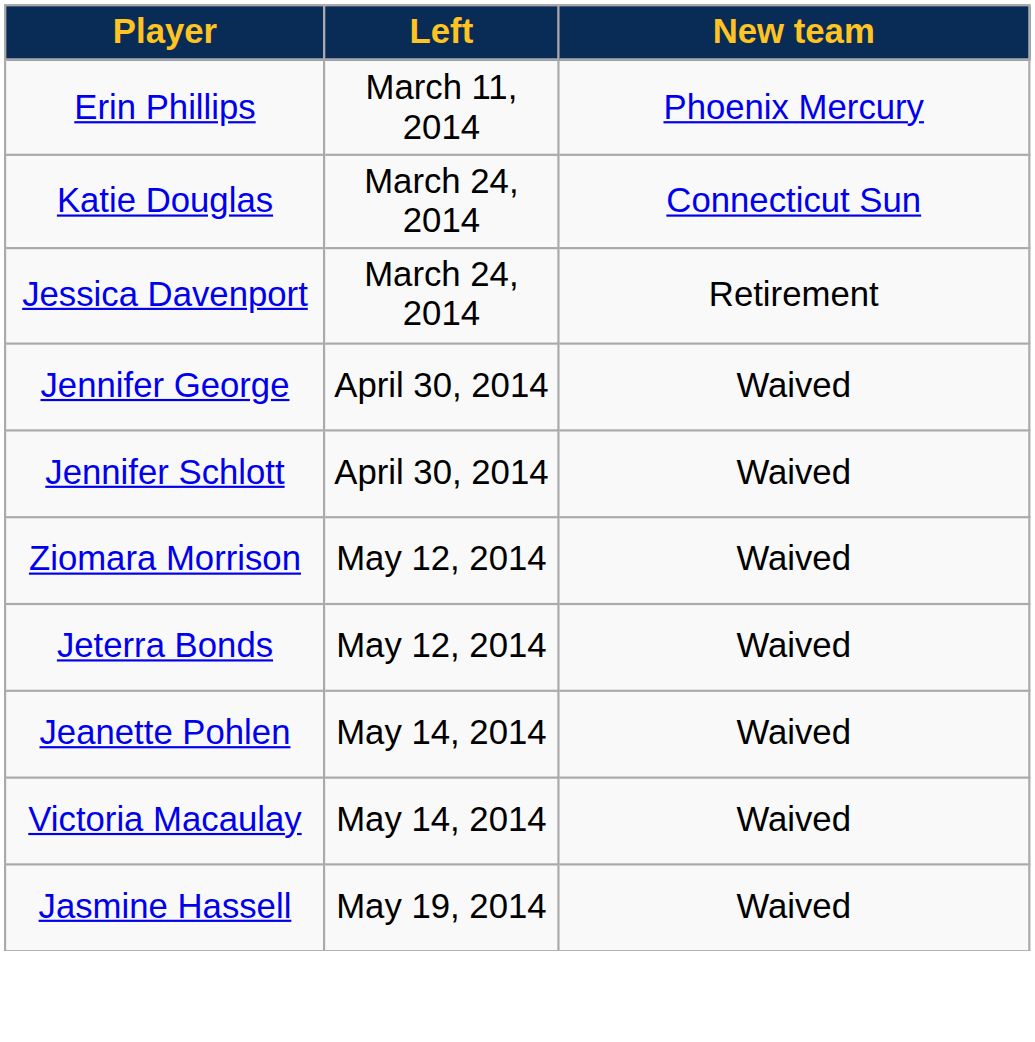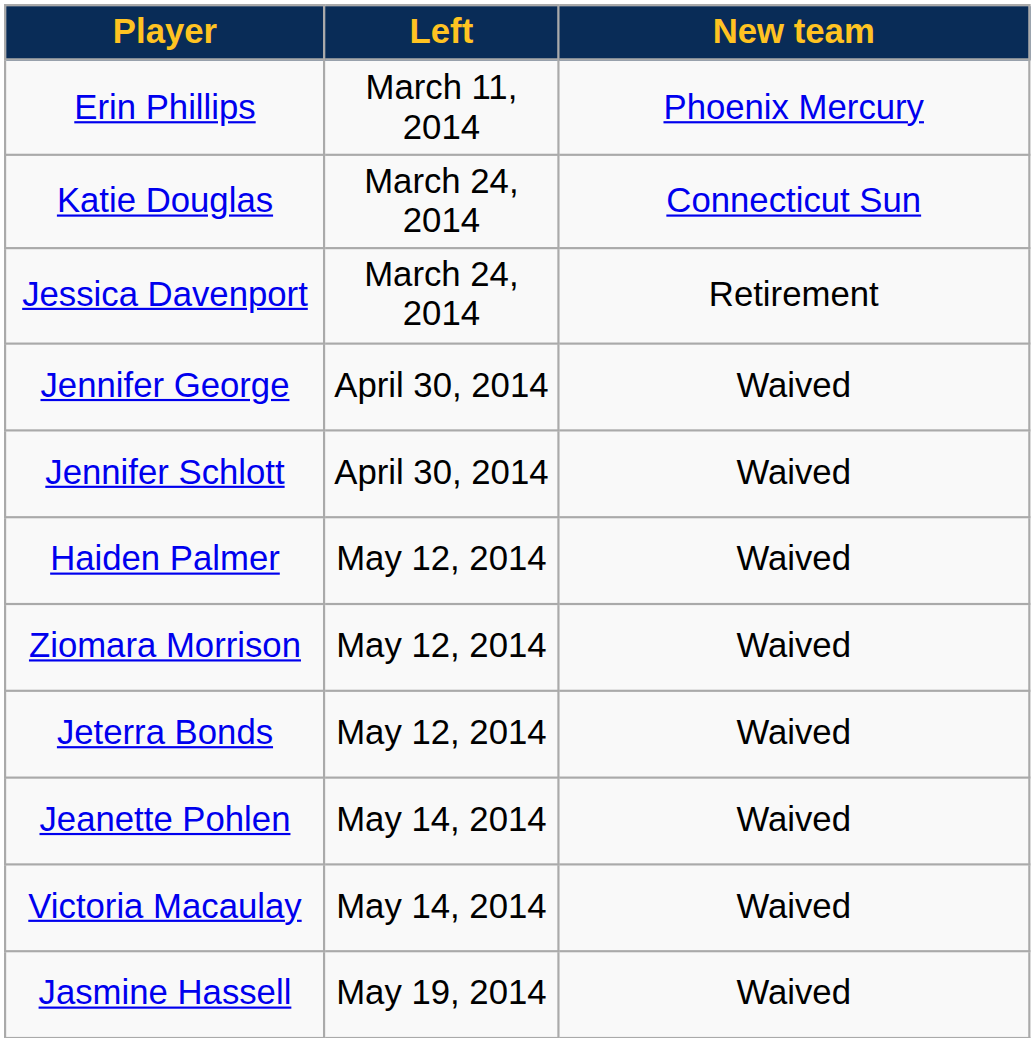 <table class="wikitable" style="text-align: center">
 <tr align="center"  bgcolor="#dddddd">
 <td style="background:#092C57;color:#FFC322; width:140px"><strong>Player</strong></td>
 <td style="background:#092C57;color:#FFC322; width:100px"><strong>Left</strong></td>
 <td style="background:#092C57;color:#FFC322; width:210px"><strong>New team</strong></td>
 </tr>
 <tr style="height:40px">
 <td><a href='#'>Erin Phillips</a></td>
 <td>March 11, 2014</td>
 <td><a href='#'>Phoenix Mercury</a></td>
 </tr>
 <tr style="height:40px">
 <td><a href='#'>Katie Douglas</a></td>
 <td>March 24, 2014</td>
 <td><a href='#'>Connecticut Sun</a></td>
 </tr>
 <tr style="height:40px">
 <td><a href='#'>Jessica Davenport</a></td>
 <td>March 24, 2014</td>
 <td>Retirement</td>
 </tr>
 <tr style="height:40px">
 <td><a href='#'>Jennifer George</a></td>
 <td>April 30, 2014</td>
 <td>Waived</td>
 </tr>
 <tr style="height:40px">
 <td><a href='#'>Jennifer Schlott</a></td>
 <td>April 30, 2014</td>
 <td>Waived</td>
 </tr>
 <tr style="height:40px">
+<td><a href='#'>Haiden Palmer</a></td>
+<td>May 12, 2014</td>
+<td>Waived</td>
+</tr>
+<tr style="height:40px">
 <td><a href='#'>Ziomara Morrison</a></td>
 <td>May 12, 2014</td>
 <td>Waived</td>
 </tr>
 <tr style="height:40px">
 <td><a href='#'>Jeterra Bonds</a></td>
 <td>May 12, 2014</td>
 <td>Waived</td>
 </tr>
 <tr style="height:40px">
 <td><a href='#'>Jeanette Pohlen</a></td>
 <td>May 14, 2014</td>
 <td>Waived</td>
 </tr>
 <tr style="height:40px">
 <td><a href='#'>Victoria Macaulay</a></td>
 <td>May 14, 2014</td>
 <td>Waived</td>
 </tr>
 <tr style="height:40px">
 <td><a href='#'>Jasmine Hassell</a></td>
 <td>May 19, 2014</td>
 <td>Waived</td>
 </tr>
 </table>
